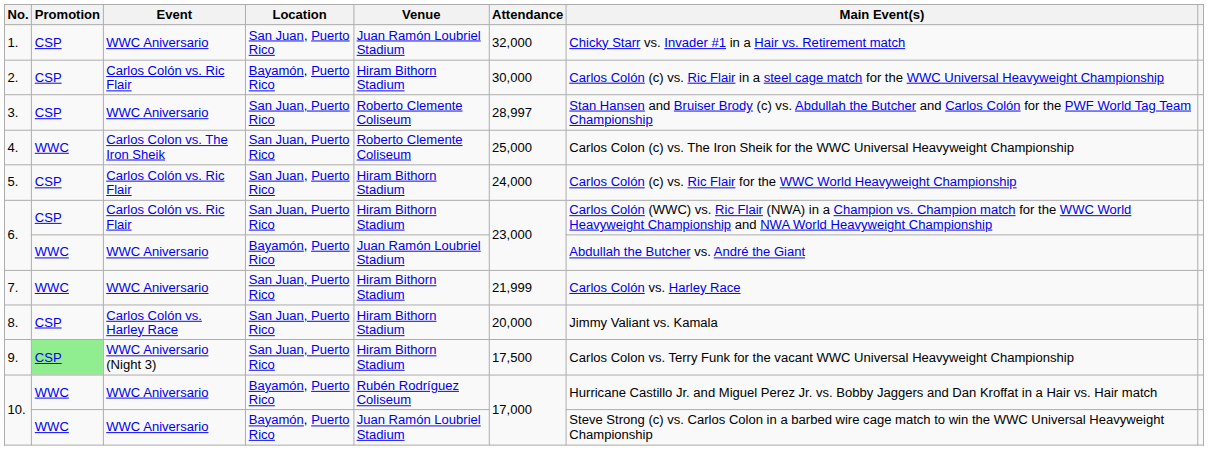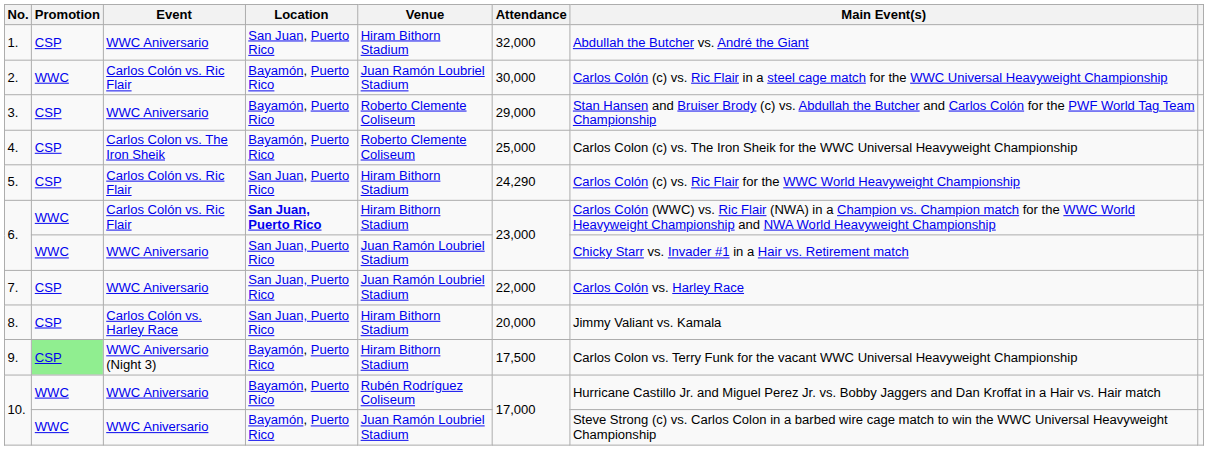 <table class="wikitable sortable" style="font-size:85%;">
 <tr>
 <th>No.</th>
 <th>Promotion</th>
 <th>Event</th>
 <th>Location</th>
 <th>Venue</th>
 <th>Attendance</th>
 <th class=unsortable>Main Event(s)</th>
 <th class=unsortable></th>
 </tr>
 <tr>
 <td>1.</td>
 <td><a href='#'>CSP</a></td>
 <td><a href='#'>WWC Aniversario</a><br> </td>
 <td><a href='#'>San Juan</a>, <a href='#'>Puerto Rico</a></td>
-<td><a href='#'>Juan Ramón Loubriel Stadium</a></td>
+<td><a href='#'>Hiram Bithorn Stadium</a></td>
 <td>32,000</td>
-<td><a href='#'>Chicky Starr</a> vs. <a href='#'>Invader #1</a> in a <a href='#'>Hair vs. Retirement match</a></td>
+<td><a href='#'>Abdullah the Butcher</a> vs. <a href='#'>André the Giant</a></td>
 <td></td>
 </tr>
 <tr>
 <td>2.</td>
-<td><a href='#'>CSP</a></td>
+<td><a href='#'>WWC</a></td>
 <td><a href='#'>Carlos Colón vs. Ric Flair</a><br> </td>
 <td><a href='#'>Bayamón</a>, <a href='#'>Puerto Rico</a></td>
-<td><a href='#'>Hiram Bithorn Stadium</a></td>
+<td><a href='#'>Juan Ramón Loubriel Stadium</a></td>
 <td>30,000</td>
 <td><a href='#'>Carlos Colón</a> (c) vs. <a href='#'>Ric Flair</a> in a <a href='#'>steel cage match</a> for the <a href='#'>WWC Universal Heavyweight Championship</a></td>
 <td></td>
 </tr>
 <tr>
 <td>3.</td>
 <td><a href='#'>CSP</a></td>
 <td><a href='#'>WWC Aniversario</a><br> </td>
-<td><a href='#'>San Juan, Puerto Rico</a></td>
+<td><a href='#'>Bayamón</a>, <a href='#'>Puerto Rico</a></td>
 <td><a href='#'>Roberto Clemente Coliseum</a></td>
-<td>28,997</td>
+<td>29,000</td>
 <td><a href='#'>Stan Hansen</a> and <a href='#'>Bruiser Brody</a> (c) vs. <a href='#'>Abdullah the Butcher</a> and <a href='#'>Carlos Colón</a> for the <a href='#'>PWF World Tag Team Championship</a></td>
 <td></td>
 </tr>
 <tr>
 <td>4.</td>
-<td><a href='#'>WWC</a></td>
+<td><a href='#'>CSP</a></td>
 <td><a href='#'>Carlos Colon vs. The Iron Sheik</a><br> </td>
-<td><a href='#'>San Juan, Puerto Rico</a></td>
+<td><a href='#'>Bayamón</a>, <a href='#'>Puerto Rico</a></td>
 <td><a href='#'>Roberto Clemente Coliseum</a></td>
 <td>25,000</td>
 <td>Carlos Colon (c) vs. The Iron Sheik for the WWC Universal Heavyweight Championship</td>
 <td></td>
 </tr>
 <tr>
 <td>5.</td>
 <td><a href='#'>CSP</a></td>
 <td><a href='#'>Carlos Colón vs. Ric Flair</a><br> </td>
 <td><a href='#'>San Juan</a>, <a href='#'>Puerto Rico</a></td>
 <td><a href='#'>Hiram Bithorn Stadium</a></td>
-<td>24,000</td>
+<td>24,290</td>
 <td><a href='#'>Carlos Colón</a> (c) vs. <a href='#'>Ric Flair</a> for the <a href='#'>WWC World Heavyweight Championship</a></td>
 <td></td>
 </tr>
 <tr>
 <td rowspan=2>6.</td>
-<td><a href='#'>CSP</a></td>
+<td><a href='#'>WWC</a></td>
 <td><a href='#'>Carlos Colón vs. Ric Flair</a><br> </td>
-<td><a href='#'>San Juan, Puerto Rico</a></td>
+<td><strong><a href='#'>San Juan, Puerto Rico</a></strong></td>
 <td><a href='#'>Hiram Bithorn Stadium</a></td>
 <td rowspan=2>23,000</td>
 <td><a href='#'>Carlos Colón</a> (WWC) vs. <a href='#'>Ric Flair</a> (NWA) in a <a href='#'>Champion vs. Champion match</a> for the <a href='#'>WWC World Heavyweight Championship</a> and <a href='#'>NWA World Heavyweight Championship</a></td>
 <td></td>
 </tr>
 <tr>
 <td><a href='#'>WWC</a></td>
 <td><a href='#'>WWC Aniversario</a><br> </td>
-<td><a href='#'>Bayamón</a>, <a href='#'>Puerto Rico</a></td>
+<td><a href='#'>San Juan, Puerto Rico</a></td>
 <td><a href='#'>Juan Ramón Loubriel Stadium</a></td>
-<td><a href='#'>Abdullah the Butcher</a> vs. <a href='#'>André the Giant</a></td>
+<td><a href='#'>Chicky Starr</a> vs. <a href='#'>Invader #1</a> in a <a href='#'>Hair vs. Retirement match</a></td>
 <td></td>
 </tr>
 <tr>
 <td>7.</td>
-<td><a href='#'>WWC</a></td>
+<td><a href='#'>CSP</a></td>
 <td><a href='#'>WWC Aniversario</a><br> </td>
 <td><a href='#'>San Juan, Puerto Rico</a></td>
-<td><a href='#'>Hiram Bithorn Stadium</a></td>
-<td>21,999</td>
+<td><a href='#'>Juan Ramón Loubriel Stadium</a></td>
+<td>22,000</td>
 <td><a href='#'>Carlos Colón</a> vs. <a href='#'>Harley Race</a></td>
 <td></td>
 </tr>
 <tr>
 <td>8.</td>
 <td><a href='#'>CSP</a></td>
 <td><a href='#'>Carlos Colón vs. Harley Race</a><br> </td>
 <td><a href='#'>San Juan, Puerto Rico</a></td>
 <td><a href='#'>Hiram Bithorn Stadium</a></td>
 <td>20,000</td>
 <td>Jimmy Valiant vs. Kamala</td>
 <td></td>
 </tr>
 <tr>
 <td>9.</td>
 <td style="background: lightgreen;"><a href='#'>CSP</a></td>
 <td><a href='#'>WWC Aniversario</a> (Night 3)<br> </td>
-<td><a href='#'>San Juan, Puerto Rico</a></td>
+<td><a href='#'>Bayamón</a>, <a href='#'>Puerto Rico</a></td>
 <td><a href='#'>Hiram Bithorn Stadium</a></td>
 <td>17,500</td>
 <td>Carlos Colon vs. Terry Funk for the vacant WWC Universal Heavyweight Championship</td>
 <td></td>
 </tr>
 <tr>
 <td rowspan=2>10.</td>
 <td><a href='#'>WWC</a></td>
 <td><a href='#'>WWC Aniversario</a><br> </td>
 <td><a href='#'>Bayamón</a>, <a href='#'>Puerto Rico</a></td>
 <td><a href='#'>Rubén Rodríguez Coliseum</a></td>
 <td rowspan=2>17,000</td>
 <td>Hurricane Castillo Jr. and Miguel Perez Jr. vs. Bobby Jaggers and Dan Kroffat in a Hair vs. Hair match</td>
 <td></td>
 </tr>
 <tr>
 <td><a href='#'>WWC</a></td>
 <td><a href='#'>WWC Aniversario</a><br> </td>
 <td><a href='#'>Bayamón</a>, <a href='#'>Puerto Rico</a></td>
 <td><a href='#'>Juan Ramón Loubriel Stadium</a></td>
 <td>Steve Strong (c) vs. Carlos Colon in a barbed wire cage match to win the WWC Universal Heavyweight Championship</td>
 <td></td>
 </tr>
 </table>
